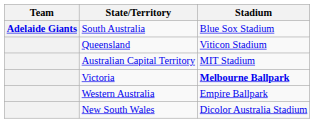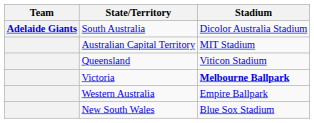 <table class="wikitable sortable plainrowheaders" style="font-size:100%;">
 <tr>
 <th scope="col">Team</th>
 <th scope="col">State/Territory</th>
 <th scope="col">Stadium</th>
 </tr>
 <tr>
 <th scope="row"><a href='#'>Adelaide Giants</a></th>
 <td><a href='#'>South Australia</a></td>
-<td><a href='#'>Blue Sox Stadium</a></td>
+<td><a href='#'>Dicolor Australia Stadium</a></td>
+</tr>
+<tr>
+<th scope="row"></th>
+<td><a href='#'>Australian Capital Territory</a></td>
+<td><a href='#'>MIT Stadium</a></td>
 </tr>
 <tr>
 <th scope="row"></th>
 <td><a href='#'>Queensland</a></td>
 <td><a href='#'>Viticon Stadium</a></td>
-</tr>
-<tr>
-<th scope="row"></th>
-<td><a href='#'>Australian Capital Territory</a></td>
-<td><a href='#'>MIT Stadium</a></td>
 </tr>
 <tr>
 <th scope="row"></th>
 <td><a href='#'>Victoria</a></td>
 <td><strong><a href='#'>Melbourne Ballpark</a></strong></td>
 </tr>
 <tr>
 <th scope="row"></th>
 <td><a href='#'>Western Australia</a></td>
 <td><a href='#'>Empire Ballpark</a></td>
 </tr>
 <tr>
 <th scope="row"></th>
 <td><a href='#'>New South Wales</a></td>
-<td><a href='#'>Dicolor Australia Stadium</a></td>
+<td><a href='#'>Blue Sox Stadium</a></td>
 </tr>
 </table>
